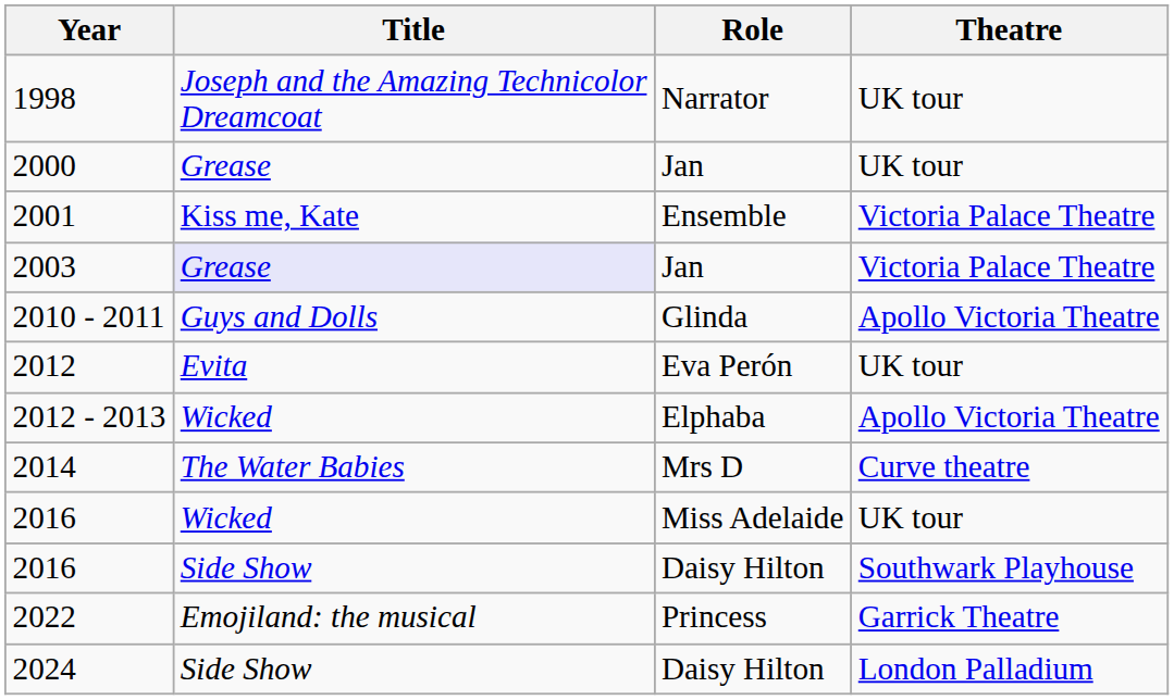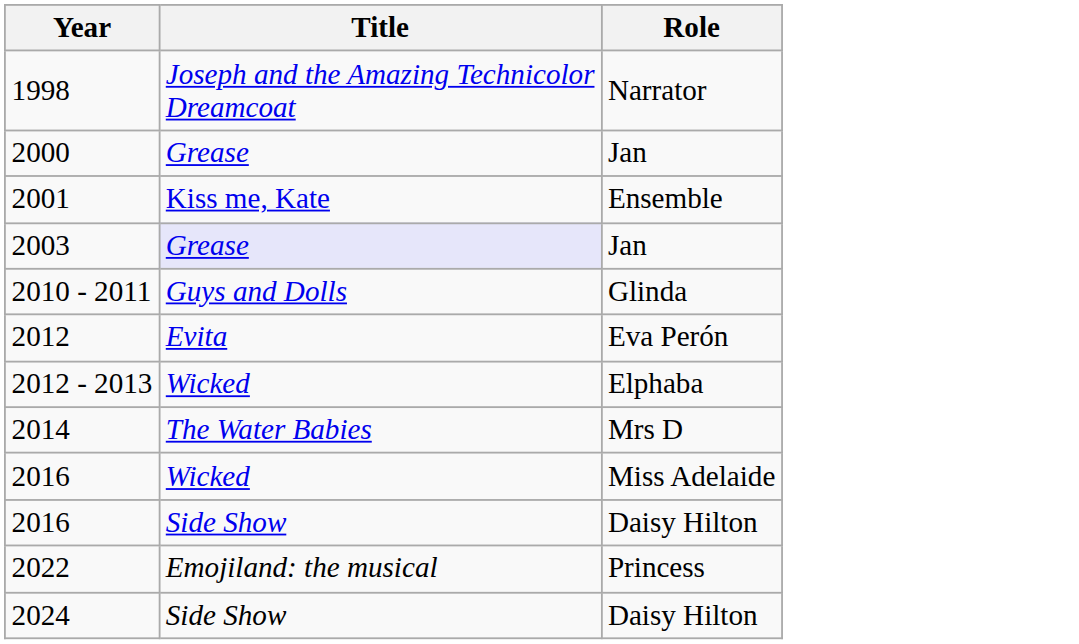 <table class="wikitable">
 <tr>
 <th>Year</th>
 <th>Title</th>
 <th>Role</th>
-<th>Theatre</th>
 </tr>
 <tr>
 <td>1998</td>
 <td><em><a href='#'>Joseph and the Amazing Technicolor</a></em><br><em><a href='#'>Dreamcoat</a></em></td>
 <td>Narrator</td>
-<td>UK tour</td>
 </tr>
 <tr>
 <td>2000</td>
 <td><em><a href='#'>Grease</a></em></td>
 <td>Jan</td>
-<td>UK tour</td>
 </tr>
 <tr>
 <td>2001</td>
 <td><a href='#'>Kiss me, Kate</a></td>
 <td>Ensemble</td>
-<td><a href='#'>Victoria Palace Theatre</a></td>
 </tr>
 <tr>
 <td>2003</td>
 <td style="background: lavender;"><em><a href='#'>Grease</a></em></td>
 <td>Jan</td>
-<td><a href='#'>Victoria Palace Theatre</a></td>
 </tr>
 <tr>
 <td>2010 - 2011</td>
 <td><em><a href='#'>Guys and Dolls</a></em></td>
 <td>Glinda</td>
-<td><a href='#'>Apollo Victoria Theatre</a></td>
 </tr>
 <tr>
 <td>2012</td>
 <td><em><a href='#'>Evita</a></em></td>
 <td>Eva Perón</td>
-<td>UK tour</td>
 </tr>
 <tr>
 <td>2012 - 2013</td>
 <td><em><a href='#'>Wicked</a></em></td>
 <td>Elphaba</td>
-<td><a href='#'>Apollo Victoria Theatre</a></td>
 </tr>
 <tr>
 <td>2014</td>
 <td><a href='#'><em>The Water Babies</em></a></td>
 <td>Mrs D</td>
-<td><a href='#'>Curve theatre</a></td>
 </tr>
 <tr>
 <td>2016</td>
 <td><em><a href='#'>Wicked</a></em></td>
 <td>Miss Adelaide</td>
-<td>UK tour</td>
 </tr>
 <tr>
 <td>2016</td>
 <td><em><a href='#'>Side Show</a></em></td>
 <td>Daisy Hilton</td>
-<td><a href='#'>Southwark Playhouse</a></td>
 </tr>
 <tr>
 <td>2022</td>
 <td><em>Emojiland: the musical</em></td>
 <td>Princess</td>
-<td><a href='#'>Garrick Theatre</a></td>
 </tr>
 <tr>
 <td>2024</td>
 <td><em>Side Show</em></td>
 <td>Daisy Hilton</td>
-<td><a href='#'>London Palladium</a></td>
 </tr>
 </table>
